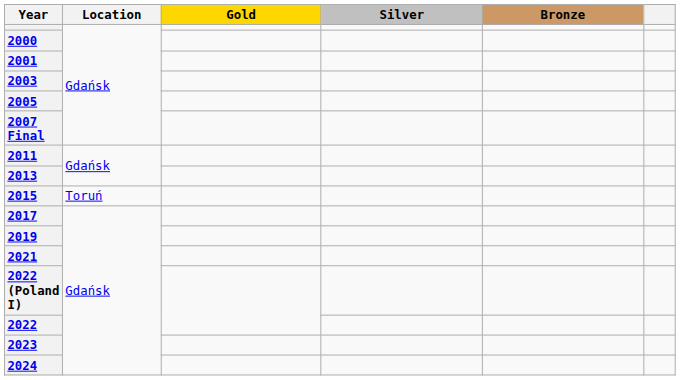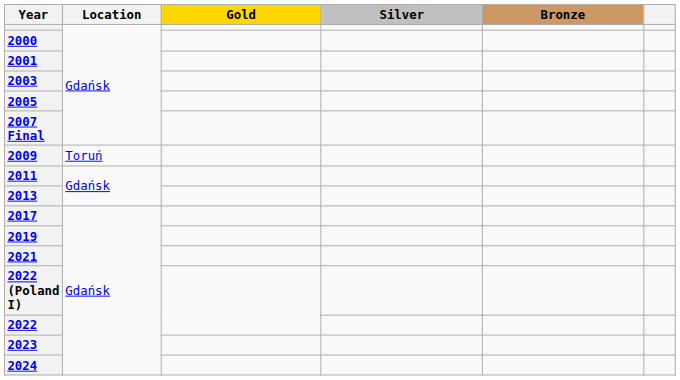 <table class="wikitable unsortable" style="text-align:left; width:80%">
 <tr>
 <th scope="col" style="text-align:center; width:5%">Year</th>
 <th scope="col" style="text-align:center; width:15%">Location</th>
 <th scope="col" style="text-align:center; width:25%; background:gold">Gold</th>
 <th scope="col" style="text-align:center; width:25%; background:silver">Silver</th>
 <th scope="col" style="text-align:center; width:25%; background:#c96">Bronze</th>
 <th scope="col" style="text-align:center; width:5%"></th>
 </tr>
 <tr>
 <th scope="row" style="text-align:left"></th>
 <td rowspan="6"><a href='#'>Gdańsk</a></td>
 <td></td>
 <td></td>
 <td></td>
 <td></td>
 </tr>
 <tr>
 <th scope="row" style="text-align:left"><a href='#'>2000</a></th>
 <td></td>
 <td></td>
 <td></td>
 <td></td>
 </tr>
 <tr>
 <th scope="row" style="text-align:left"><a href='#'>2001</a></th>
 <td></td>
 <td></td>
 <td></td>
 <td></td>
 </tr>
 <tr>
 <th scope="row" style="text-align:left"><a href='#'>2003</a></th>
 <td></td>
 <td></td>
 <td></td>
 <td></td>
 </tr>
 <tr>
 <th scope="row" style="text-align:left"><a href='#'>2005</a></th>
 <td></td>
 <td></td>
 <td></td>
 <td></td>
 </tr>
 <tr>
 <th scope="row" style="text-align:left"><a href='#'>2007 Final</a></th>
 <td></td>
 <td></td>
 <td></td>
 <td></td>
 </tr>
 <tr>
+<th scope="row" style="text-align:left"><a href='#'>2009</a></th>
+<td><a href='#'>Toruń</a></td>
+<td></td>
+<td></td>
+<td></td>
+<td></td>
+</tr>
+<tr>
 <th scope="row" style="text-align:left"><a href='#'>2011</a></th>
 <td rowspan="2"><a href='#'>Gdańsk</a></td>
 <td></td>
 <td></td>
 <td></td>
 <td></td>
 </tr>
 <tr>
 <th scope="row" style="text-align:left"><a href='#'>2013</a></th>
-<td></td>
-<td></td>
-<td></td>
-<td></td>
-</tr>
-<tr>
-<th scope="row" style="text-align:left"><a href='#'>2015</a></th>
-<td><a href='#'>Toruń</a></td>
 <td></td>
 <td></td>
 <td></td>
 <td></td>
 </tr>
 <tr>
 <th scope="row" style="text-align:left"><a href='#'>2017</a></th>
 <td rowspan="7"><a href='#'>Gdańsk</a></td>
 <td></td>
 <td></td>
 <td></td>
 <td></td>
 </tr>
 <tr>
 <th scope="row" style="text-align:left"><a href='#'>2019</a></th>
 <td></td>
 <td></td>
 <td></td>
 <td></td>
 </tr>
 <tr>
 <th scope="row" style="text-align:left"><a href='#'>2021</a></th>
 <td></td>
 <td></td>
 <td></td>
 <td></td>
 </tr>
 <tr>
 <th scope="row" style="text-align:left"><a href='#'>2022</a><br>(Poland I)</th>
 <td rowspan="2"></td>
 <td></td>
 <td></td>
 <td></td>
 </tr>
 <tr>
 <th scope="row" style="text-align:left"><a href='#'>2022</a><br></th>
 <td></td>
 <td></td>
 <td></td>
 </tr>
 <tr>
 <th scope="row" style="text-align:left"><a href='#'>2023</a></th>
 <td></td>
 <td></td>
 <td></td>
 <td></td>
 </tr>
 <tr>
 <th scope="row" style="text-align:left"><a href='#'>2024</a></th>
 <td></td>
 <td></td>
 <td></td>
 <td></td>
 </tr>
 </table>
